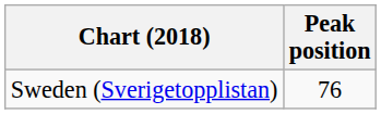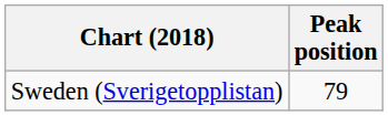 <table class="wikitable">
 <tr>
 <th>Chart (2018)</th>
 <th>Peak<br>position</th>
 </tr>
 <tr>
 <td>Sweden (<a href='#'>Sverigetopplistan</a>)</td>
-<td align="center">76</td>
+<td align="center">79</td>
 </tr>
 </table>
